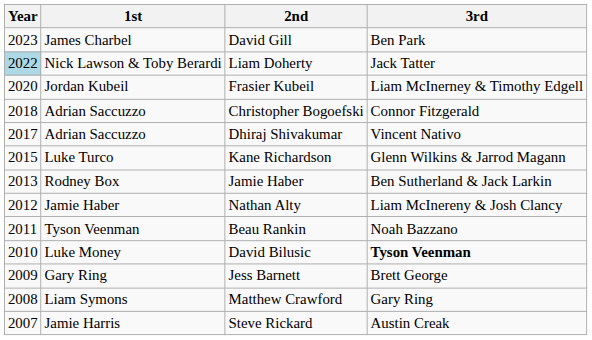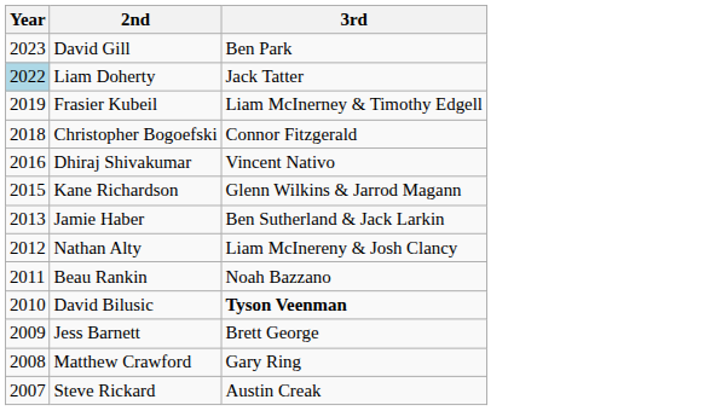 <table class="wikitable">
 <tr>
 <th>Year</th>
-<th>1st</th>
 <th>2nd</th>
 <th>3rd</th>
 </tr>
 <tr>
 <td>2023</td>
-<td>James Charbel</td>
 <td>David Gill</td>
 <td>Ben Park</td>
 </tr>
 <tr>
 <td style="background: lightblue;">2022</td>
-<td>Nick Lawson & Toby Berardi</td>
 <td>Liam Doherty</td>
 <td>Jack Tatter</td>
 </tr>
 <tr>
-<td>2020</td>
-<td>Jordan Kubeil</td>
+<td>2019</td>
 <td>Frasier Kubeil</td>
 <td>Liam McInerney & Timothy Edgell</td>
 </tr>
 <tr>
 <td>2018</td>
-<td>Adrian Saccuzzo</td>
 <td>Christopher Bogoefski</td>
 <td>Connor Fitzgerald</td>
 </tr>
 <tr>
-<td>2017</td>
-<td>Adrian Saccuzzo</td>
+<td>2016</td>
 <td>Dhiraj Shivakumar</td>
 <td>Vincent Nativo</td>
 </tr>
 <tr>
 <td>2015</td>
-<td>Luke Turco</td>
 <td>Kane Richardson</td>
 <td>Glenn Wilkins & Jarrod Magann</td>
 </tr>
 <tr>
 <td>2013</td>
-<td>Rodney Box</td>
 <td>Jamie Haber</td>
 <td>Ben Sutherland & Jack Larkin</td>
 </tr>
 <tr>
 <td>2012</td>
-<td>Jamie Haber</td>
 <td>Nathan Alty</td>
 <td>Liam McInereny & Josh Clancy</td>
 </tr>
 <tr>
 <td>2011</td>
-<td>Tyson Veenman</td>
 <td>Beau Rankin</td>
 <td>Noah Bazzano</td>
 </tr>
 <tr>
 <td>2010</td>
-<td>Luke Money</td>
 <td>David Bilusic</td>
 <td><strong>Tyson Veenman</strong></td>
 </tr>
 <tr>
 <td>2009</td>
-<td>Gary Ring</td>
 <td>Jess Barnett</td>
 <td>Brett George</td>
 </tr>
 <tr>
 <td>2008</td>
-<td>Liam Symons</td>
 <td>Matthew Crawford</td>
 <td>Gary Ring</td>
 </tr>
 <tr>
 <td>2007</td>
-<td>Jamie Harris</td>
 <td>Steve Rickard</td>
 <td>Austin Creak</td>
 </tr>
 </table>
